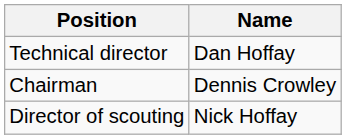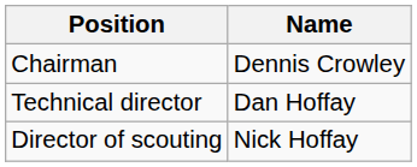 <table class="wikitable">
 <tr>
 <th>Position</th>
 <th>Name</th>
 </tr>
 <tr>
+<td>Chairman</td>
+<td>Dennis Crowley</td>
+</tr>
+<tr>
 <td>Technical director</td>
 <td>Dan Hoffay</td>
-</tr>
-<tr>
-<td>Chairman</td>
-<td>Dennis Crowley</td>
 </tr>
 <tr>
 <td>Director of scouting</td>
 <td>Nick Hoffay</td>
 </tr>
 </table>
